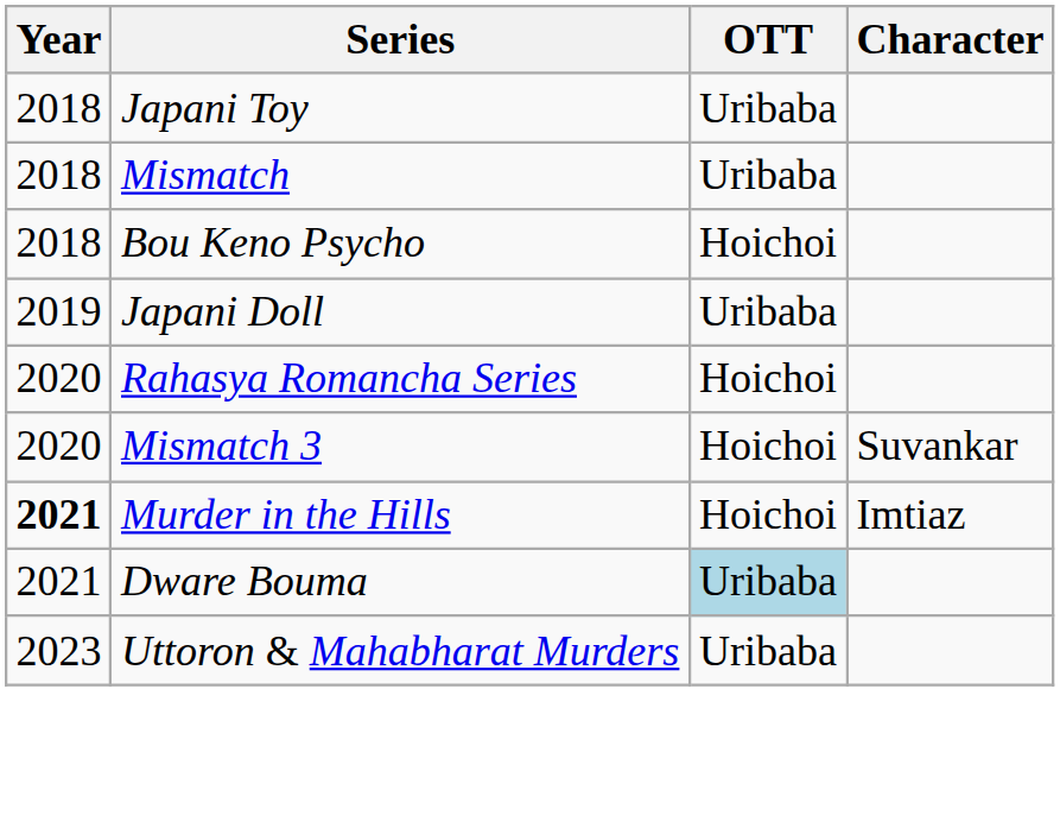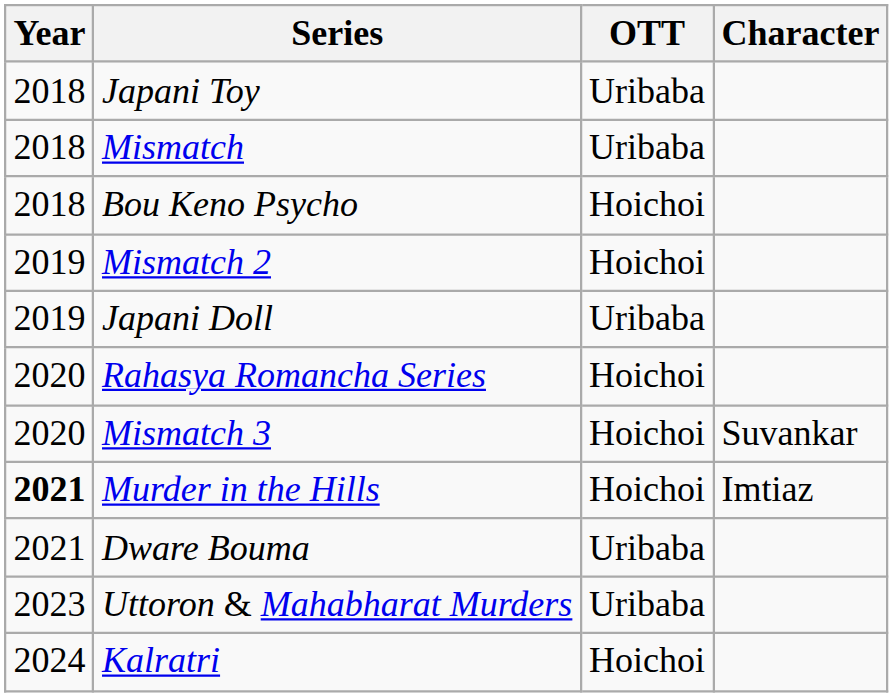 <table class="wikitable">
 <tr>
 <th>Year</th>
 <th>Series</th>
 <th>OTT</th>
 <th>Character</th>
 </tr>
 <tr>
 <td>2018</td>
 <td><em>Japani Toy</em></td>
 <td>Uribaba</td>
 <td></td>
 </tr>
 <tr>
 <td>2018</td>
 <td><em><a href='#'>Mismatch</a></em></td>
 <td>Uribaba</td>
 <td></td>
 </tr>
 <tr>
 <td>2018</td>
 <td><em>Bou Keno Psycho</em></td>
+<td>Hoichoi</td>
+<td></td>
+</tr>
+<tr>
+<td>2019</td>
+<td><em><a href='#'>Mismatch 2</a></em></td>
 <td>Hoichoi</td>
 <td></td>
 </tr>
 <tr>
 <td>2019</td>
 <td><em>Japani Doll</em></td>
 <td>Uribaba</td>
 <td></td>
 </tr>
 <tr>
 <td>2020</td>
 <td><em><a href='#'>Rahasya Romancha Series</a></em></td>
 <td>Hoichoi</td>
 <td></td>
 </tr>
 <tr>
 <td>2020</td>
 <td><em><a href='#'>Mismatch 3</a></em></td>
 <td>Hoichoi</td>
 <td>Suvankar</td>
 </tr>
 <tr>
 <td><strong>2021</strong></td>
 <td><em><a href='#'>Murder in the Hills</a></em></td>
 <td>Hoichoi</td>
 <td>Imtiaz</td>
 </tr>
 <tr>
 <td>2021</td>
 <td><em>Dware Bouma</em></td>
-<td style="background: lightblue;">Uribaba</td>
+<td>Uribaba</td>
 <td></td>
 </tr>
 <tr>
 <td>2023</td>
 <td><em>Uttoron</em> & <em><a href='#'>Mahabharat Murders</a></em></td>
 <td>Uribaba</td>
 <td></td>
 </tr>
+<tr>
+<td>2024</td>
+<td><em><a href='#'>Kalratri</a></em></td>
+<td>Hoichoi</td>
+<td></td>
+</tr>
 </table>
